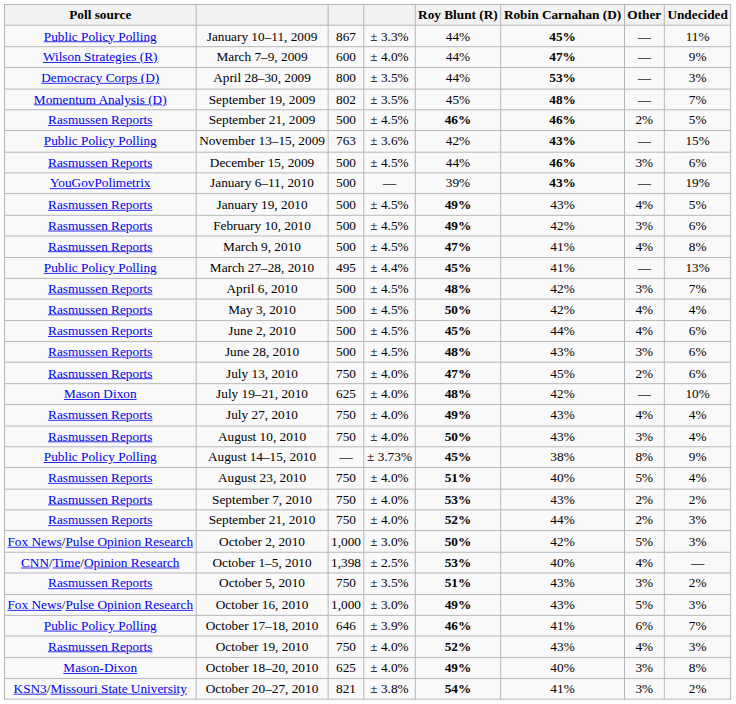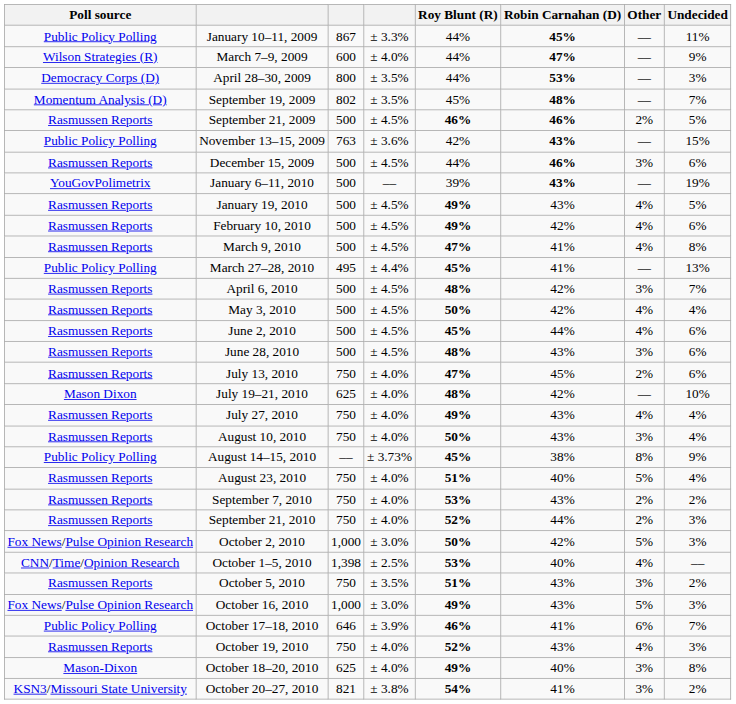 <table class="wikitable" style="text-align:center">
 <tr valign=bottom>
 <th>Poll source</th>
 <th></th>
 <th></th>
 <th></th>
 <th>Roy Blunt (R)</th>
 <th>Robin Carnahan (D)</th>
 <th>Other</th>
 <th>Undecided</th>
 </tr>
 <tr>
 <td><a href='#'>Public Policy Polling</a></td>
 <td>January 10–11, 2009</td>
 <td>867</td>
 <td>± 3.3%</td>
 <td>44%</td>
 <td><strong>45%</strong></td>
 <td>––</td>
 <td>11%</td>
 </tr>
 <tr>
 <td><a href='#'>Wilson Strategies (R)</a></td>
 <td>March 7–9, 2009</td>
 <td>600</td>
 <td>± 4.0%</td>
 <td>44%</td>
 <td><strong>47%</strong></td>
 <td>––</td>
 <td>9%</td>
 </tr>
 <tr>
 <td><a href='#'>Democracy Corps (D)</a></td>
 <td>April 28–30, 2009</td>
 <td>800</td>
 <td>± 3.5%</td>
 <td>44%</td>
 <td><strong>53%</strong></td>
 <td>––</td>
 <td>3%</td>
 </tr>
 <tr>
 <td><a href='#'>Momentum Analysis (D)</a></td>
 <td>September 19, 2009</td>
 <td>802</td>
 <td>± 3.5%</td>
 <td>45%</td>
 <td><strong>48%</strong></td>
 <td>––</td>
 <td>7%</td>
 </tr>
 <tr>
 <td><a href='#'>Rasmussen Reports</a></td>
 <td>September 21, 2009</td>
 <td>500</td>
 <td>± 4.5%</td>
 <td><strong>46%</strong></td>
 <td><strong>46%</strong></td>
 <td>2%</td>
 <td>5%</td>
 </tr>
 <tr>
 <td><a href='#'>Public Policy Polling</a></td>
 <td>November 13–15, 2009</td>
 <td>763</td>
 <td>± 3.6%</td>
 <td>42%</td>
 <td><strong>43%</strong></td>
 <td>––</td>
 <td>15%</td>
 </tr>
 <tr>
 <td><a href='#'>Rasmussen Reports</a></td>
 <td>December 15, 2009</td>
 <td>500</td>
 <td>± 4.5%</td>
 <td>44%</td>
 <td><strong>46%</strong></td>
 <td>3%</td>
 <td>6%</td>
 </tr>
 <tr>
 <td><a href='#'>YouGovPolimetrix</a></td>
 <td>January 6–11, 2010</td>
 <td>500</td>
 <td>––</td>
 <td>39%</td>
 <td><strong>43%</strong></td>
 <td>––</td>
 <td>19%</td>
 </tr>
 <tr>
 <td><a href='#'>Rasmussen Reports</a></td>
 <td>January 19, 2010</td>
 <td>500</td>
 <td>± 4.5%</td>
 <td><strong>49%</strong></td>
 <td>43%</td>
 <td>4%</td>
 <td>5%</td>
 </tr>
 <tr>
 <td><a href='#'>Rasmussen Reports</a></td>
 <td>February 10, 2010</td>
 <td>500</td>
 <td>± 4.5%</td>
 <td><strong>49%</strong></td>
 <td>42%</td>
-<td>3%</td>
+<td>4%</td>
 <td>6%</td>
 </tr>
 <tr>
 <td><a href='#'>Rasmussen Reports</a></td>
 <td>March 9, 2010</td>
 <td>500</td>
 <td>± 4.5%</td>
 <td><strong>47%</strong></td>
 <td>41%</td>
 <td>4%</td>
 <td>8%</td>
 </tr>
 <tr>
 <td><a href='#'>Public Policy Polling</a></td>
 <td>March 27–28, 2010</td>
 <td>495</td>
 <td>± 4.4%</td>
 <td><strong>45%</strong></td>
 <td>41%</td>
 <td>––</td>
 <td>13%</td>
 </tr>
 <tr>
 <td><a href='#'>Rasmussen Reports</a></td>
 <td>April 6, 2010</td>
 <td>500</td>
 <td>± 4.5%</td>
 <td><strong>48%</strong></td>
 <td>42%</td>
 <td>3%</td>
 <td>7%</td>
 </tr>
 <tr>
 <td><a href='#'>Rasmussen Reports</a></td>
 <td>May 3, 2010</td>
 <td>500</td>
 <td>± 4.5%</td>
 <td><strong>50%</strong></td>
 <td>42%</td>
 <td>4%</td>
 <td>4%</td>
 </tr>
 <tr>
 <td><a href='#'>Rasmussen Reports</a></td>
 <td>June 2, 2010</td>
 <td>500</td>
 <td>± 4.5%</td>
 <td><strong>45%</strong></td>
 <td>44%</td>
 <td>4%</td>
 <td>6%</td>
 </tr>
 <tr>
 <td><a href='#'>Rasmussen Reports</a></td>
 <td>June 28, 2010</td>
 <td>500</td>
 <td>± 4.5%</td>
 <td><strong>48%</strong></td>
 <td>43%</td>
 <td>3%</td>
 <td>6%</td>
 </tr>
 <tr>
 <td><a href='#'>Rasmussen Reports</a></td>
 <td>July 13, 2010</td>
 <td>750</td>
 <td>± 4.0%</td>
 <td><strong>47%</strong></td>
 <td>45%</td>
 <td>2%</td>
 <td>6%</td>
 </tr>
 <tr>
 <td><a href='#'>Mason Dixon</a></td>
 <td>July 19–21, 2010</td>
 <td>625</td>
 <td>± 4.0%</td>
 <td><strong>48%</strong></td>
 <td>42%</td>
 <td>––</td>
 <td>10%</td>
 </tr>
 <tr>
 <td><a href='#'>Rasmussen Reports</a></td>
 <td>July 27, 2010</td>
 <td>750</td>
 <td>± 4.0%</td>
 <td><strong>49%</strong></td>
 <td>43%</td>
 <td>4%</td>
 <td>4%</td>
 </tr>
 <tr>
 <td><a href='#'>Rasmussen Reports</a></td>
 <td>August 10, 2010</td>
 <td>750</td>
 <td>± 4.0%</td>
 <td><strong>50%</strong></td>
 <td>43%</td>
 <td>3%</td>
 <td>4%</td>
 </tr>
 <tr>
 <td><a href='#'>Public Policy Polling</a></td>
 <td>August 14–15, 2010</td>
 <td>––</td>
 <td>± 3.73%</td>
 <td><strong>45%</strong></td>
 <td>38%</td>
 <td>8%</td>
 <td>9%</td>
 </tr>
 <tr>
 <td><a href='#'>Rasmussen Reports</a></td>
 <td>August 23, 2010</td>
 <td>750</td>
 <td>± 4.0%</td>
 <td><strong>51%</strong></td>
 <td>40%</td>
 <td>5%</td>
 <td>4%</td>
 </tr>
 <tr>
 <td><a href='#'>Rasmussen Reports</a></td>
 <td>September 7, 2010</td>
 <td>750</td>
 <td>± 4.0%</td>
 <td><strong>53%</strong></td>
 <td>43%</td>
 <td>2%</td>
 <td>2%</td>
 </tr>
 <tr>
 <td><a href='#'>Rasmussen Reports</a></td>
 <td>September 21, 2010</td>
 <td>750</td>
 <td>± 4.0%</td>
 <td><strong>52%</strong></td>
 <td>44%</td>
 <td>2%</td>
 <td>3%</td>
 </tr>
 <tr>
 <td><a href='#'>Fox News</a>/<a href='#'>Pulse Opinion Research</a></td>
 <td>October 2, 2010</td>
 <td>1,000</td>
 <td>± 3.0%</td>
 <td><strong>50%</strong></td>
 <td>42%</td>
 <td>5%</td>
 <td>3%</td>
 </tr>
 <tr>
 <td><a href='#'>CNN</a>/<a href='#'>Time</a>/<a href='#'>Opinion Research</a></td>
 <td>October 1–5, 2010</td>
 <td>1,398</td>
 <td>± 2.5%</td>
 <td><strong>53%</strong></td>
 <td>40%</td>
 <td>4%</td>
 <td>––</td>
 </tr>
 <tr>
 <td><a href='#'>Rasmussen Reports</a></td>
 <td>October 5, 2010</td>
 <td>750</td>
 <td>± 3.5%</td>
 <td><strong>51%</strong></td>
 <td>43%</td>
 <td>3%</td>
 <td>2%</td>
 </tr>
 <tr>
 <td><a href='#'>Fox News</a>/<a href='#'>Pulse Opinion Research</a></td>
 <td>October 16, 2010</td>
 <td>1,000</td>
 <td>± 3.0%</td>
 <td><strong>49%</strong></td>
 <td>43%</td>
 <td>5%</td>
 <td>3%</td>
 </tr>
 <tr>
 <td><a href='#'>Public Policy Polling</a></td>
 <td>October 17–18, 2010</td>
 <td>646</td>
 <td>± 3.9%</td>
 <td><strong>46%</strong></td>
 <td>41%</td>
 <td>6%</td>
 <td>7%</td>
 </tr>
 <tr>
 <td><a href='#'>Rasmussen Reports</a></td>
 <td>October 19, 2010</td>
 <td>750</td>
 <td>± 4.0%</td>
 <td><strong>52%</strong></td>
 <td>43%</td>
 <td>4%</td>
 <td>3%</td>
 </tr>
 <tr>
 <td><a href='#'>Mason-Dixon</a></td>
 <td>October 18–20, 2010</td>
 <td>625</td>
 <td>± 4.0%</td>
 <td><strong>49%</strong></td>
 <td>40%</td>
 <td>3%</td>
 <td>8%</td>
 </tr>
 <tr>
 <td><a href='#'>KSN3</a>/<a href='#'>Missouri State University</a></td>
 <td>October 20–27, 2010</td>
 <td>821</td>
 <td>± 3.8%</td>
 <td><strong>54%</strong></td>
 <td>41%</td>
 <td>3%</td>
 <td>2%</td>
 </tr>
 </table>
